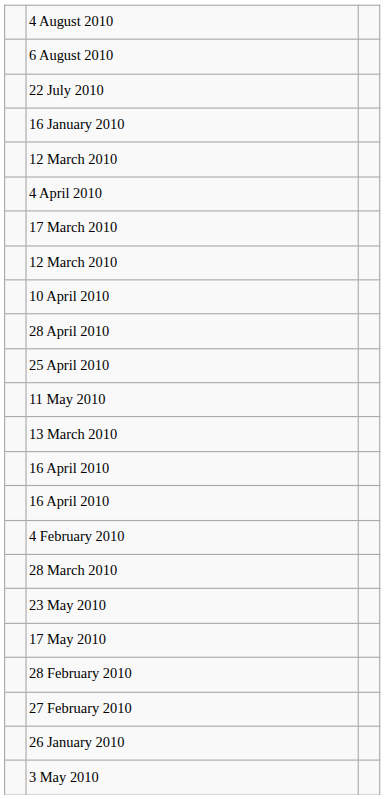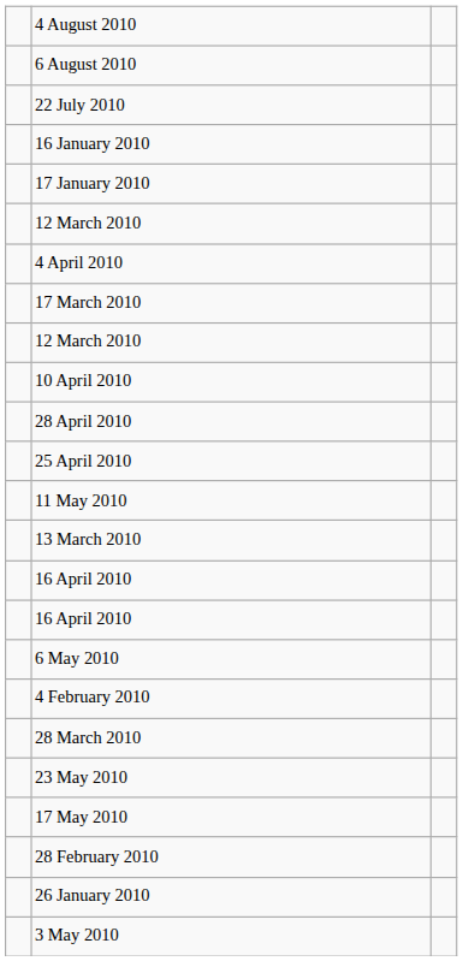 <table class="wikitable" style="font-size: 80%; float: left; width: 26em; margin-right: 1em; height: 700px">
 <tr>
 <td></td>
 <td>4 August 2010</td>
 <td></td>
 </tr>
 <tr>
 <td></td>
 <td>6 August 2010</td>
 <td></td>
 </tr>
 <tr>
 <td></td>
 <td>22 July 2010</td>
 <td></td>
 </tr>
 <tr>
 <td></td>
 <td>16 January 2010</td>
+<td></td>
+</tr>
+<tr>
+<td></td>
+<td>17 January 2010</td>
 <td></td>
 </tr>
 <tr>
 <td></td>
 <td>12 March 2010</td>
 <td></td>
 </tr>
 <tr>
 <td></td>
 <td>4 April 2010</td>
 <td></td>
 </tr>
 <tr>
 <td></td>
 <td>17 March 2010</td>
 <td></td>
 </tr>
 <tr>
 <td></td>
 <td>12 March 2010</td>
 <td></td>
 </tr>
 <tr>
 <td></td>
 <td>10 April 2010</td>
 <td></td>
 </tr>
 <tr>
 <td></td>
 <td>28 April 2010</td>
 <td></td>
 </tr>
 <tr>
 <td></td>
 <td>25 April 2010</td>
 <td></td>
 </tr>
 <tr>
 <td></td>
 <td>11 May 2010</td>
 <td></td>
 </tr>
 <tr>
 <td></td>
 <td>13 March 2010</td>
 <td></td>
 </tr>
 <tr>
 <td></td>
 <td>16 April 2010</td>
 <td></td>
 </tr>
 <tr>
 <td></td>
 <td>16 April 2010</td>
 <td></td>
 </tr>
 <tr>
 <td></td>
+<td>6 May 2010</td>
+<td></td>
+</tr>
+<tr>
+<td></td>
 <td>4 February 2010</td>
 <td></td>
 </tr>
 <tr>
 <td></td>
 <td>28 March 2010</td>
 <td></td>
 </tr>
 <tr>
 <td></td>
 <td>23 May 2010</td>
 <td></td>
 </tr>
 <tr>
 <td></td>
 <td>17 May 2010</td>
 <td></td>
 </tr>
 <tr>
 <td></td>
 <td>28 February 2010</td>
 <td></td>
 </tr>
 <tr>
 <td></td>
-<td>27 February 2010</td>
-<td></td>
-</tr>
-<tr>
-<td></td>
 <td>26 January 2010</td>
 <td></td>
 </tr>
 <tr>
 <td></td>
 <td>3 May 2010</td>
 <td></td>
 </tr>
 </table>
